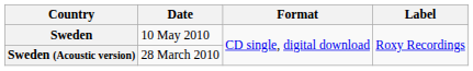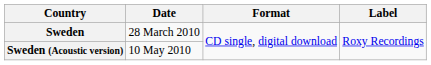 <table class="wikitable plainrowheaders">
 <tr>
 <th scope="col">Country</th>
 <th scope="col">Date</th>
 <th scope="col">Format</th>
 <th scope="col">Label</th>
 </tr>
 <tr>
 <th scope="row">Sweden</th>
-<td>10 May 2010</td>
+<td>28 March 2010</td>
 <td rowspan="2"><a href='#'>CD single</a>, <a href='#'>digital download</a></td>
 <td rowspan="2"><a href='#'>Roxy Recordings</a></td>
 </tr>
 <tr>
 <th scope="row">Sweden <small>(Acoustic version)</small></th>
-<td>28 March 2010</td>
+<td>10 May 2010</td>
 </tr>
 </table>
